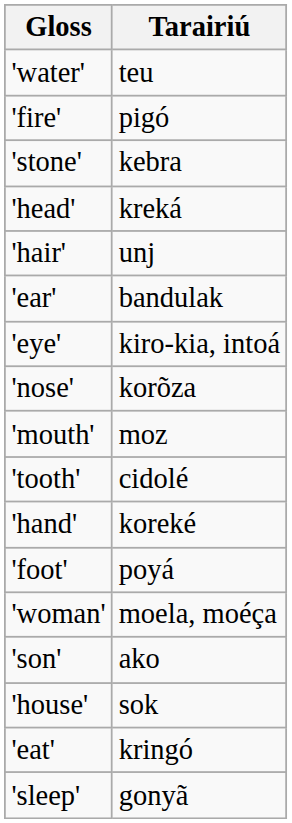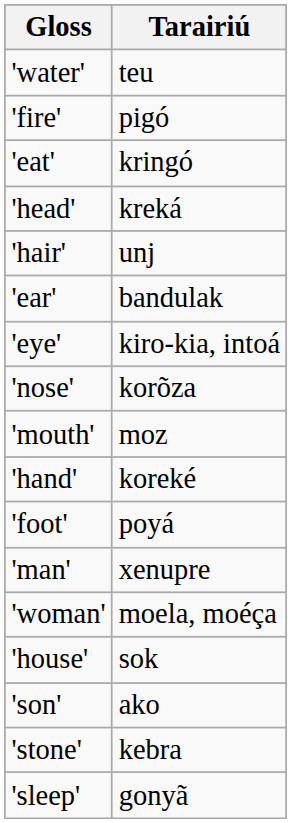 <table class=wikitable>
 <tr>
 <th>Gloss</th>
 <th>Tarairiú</th>
 </tr>
 <tr>
 <td>'water'</td>
 <td>teu</td>
 </tr>
 <tr>
 <td>'fire'</td>
 <td>pigó</td>
 </tr>
 <tr>
-<td>'stone'</td>
-<td>kebra</td>
+<td>'eat'</td>
+<td>kringó</td>
 </tr>
 <tr>
 <td>'head'</td>
 <td>kreká</td>
 </tr>
 <tr>
 <td>'hair'</td>
 <td>unj</td>
 </tr>
 <tr>
 <td>'ear'</td>
 <td>bandulak</td>
 </tr>
 <tr>
 <td>'eye'</td>
 <td>kiro-kia, intoá</td>
 </tr>
 <tr>
 <td>'nose'</td>
 <td>korõza</td>
 </tr>
 <tr>
 <td>'mouth'</td>
 <td>moz</td>
 </tr>
 <tr>
-<td>'tooth'</td>
-<td>cidolé</td>
-</tr>
-<tr>
 <td>'hand'</td>
 <td>koreké</td>
 </tr>
 <tr>
 <td>'foot'</td>
 <td>poyá</td>
 </tr>
 <tr>
+<td>'man'</td>
+<td>xenupre</td>
+</tr>
+<tr>
 <td>'woman'</td>
 <td>moela, moéça</td>
+</tr>
+<tr>
+<td>'house'</td>
+<td>sok</td>
 </tr>
 <tr>
 <td>'son'</td>
 <td>ako</td>
 </tr>
 <tr>
-<td>'house'</td>
-<td>sok</td>
-</tr>
-<tr>
-<td>'eat'</td>
-<td>kringó</td>
+<td>'stone'</td>
+<td>kebra</td>
 </tr>
 <tr>
 <td>'sleep'</td>
 <td>gonyã</td>
 </tr>
 </table>
